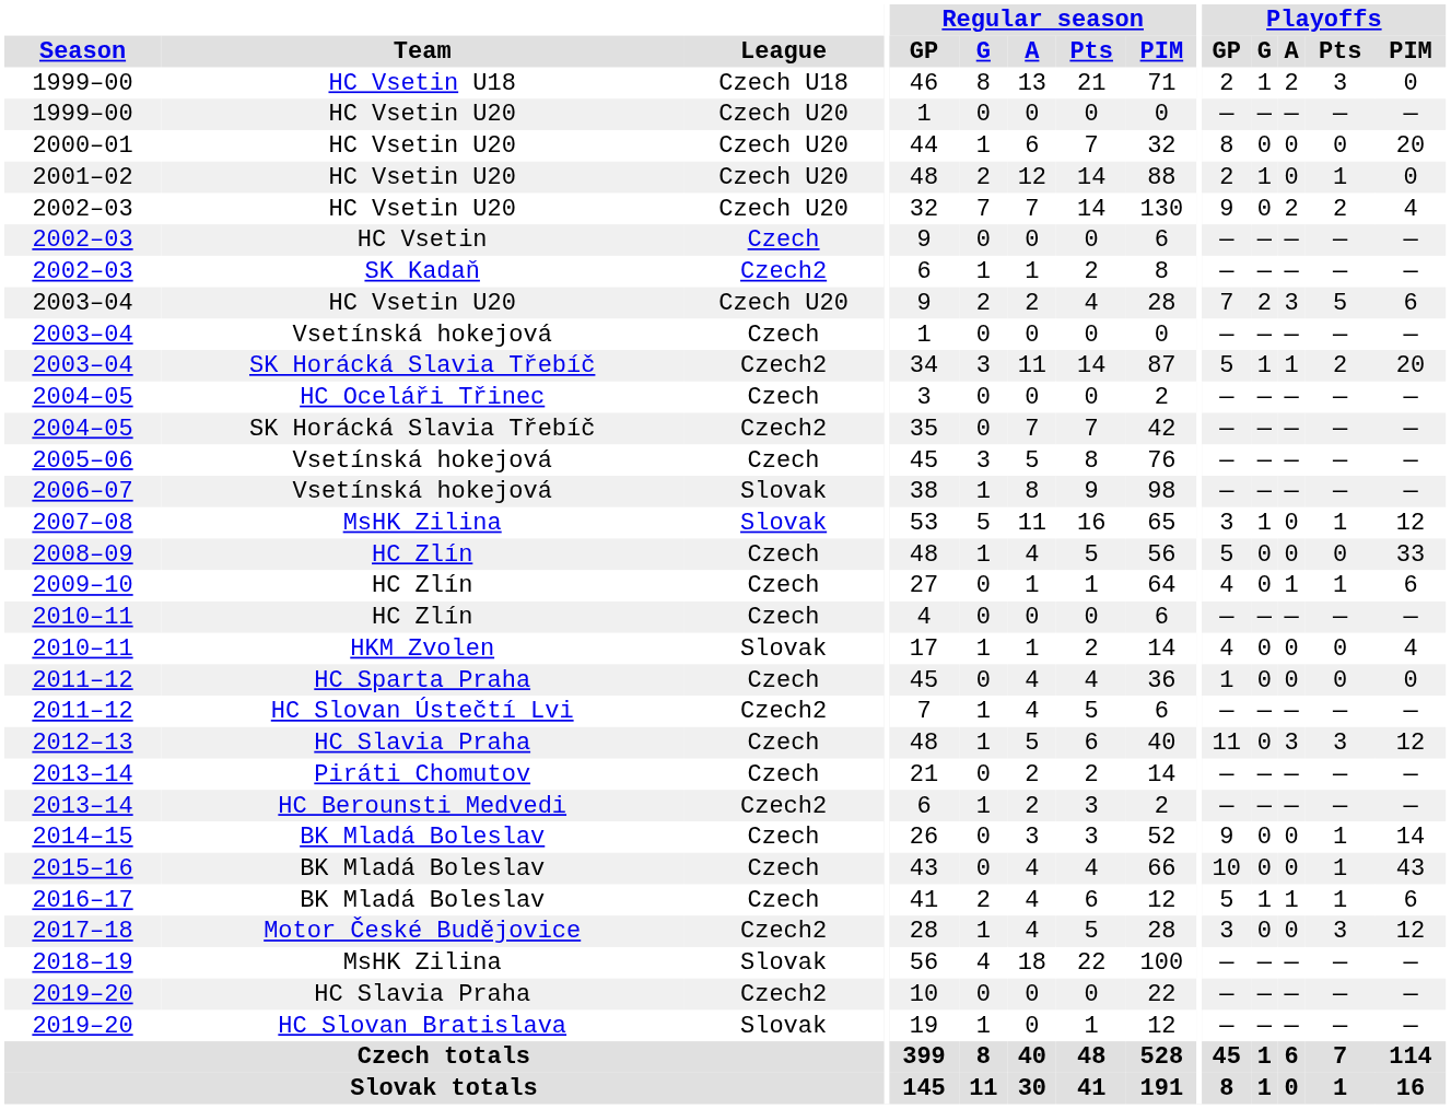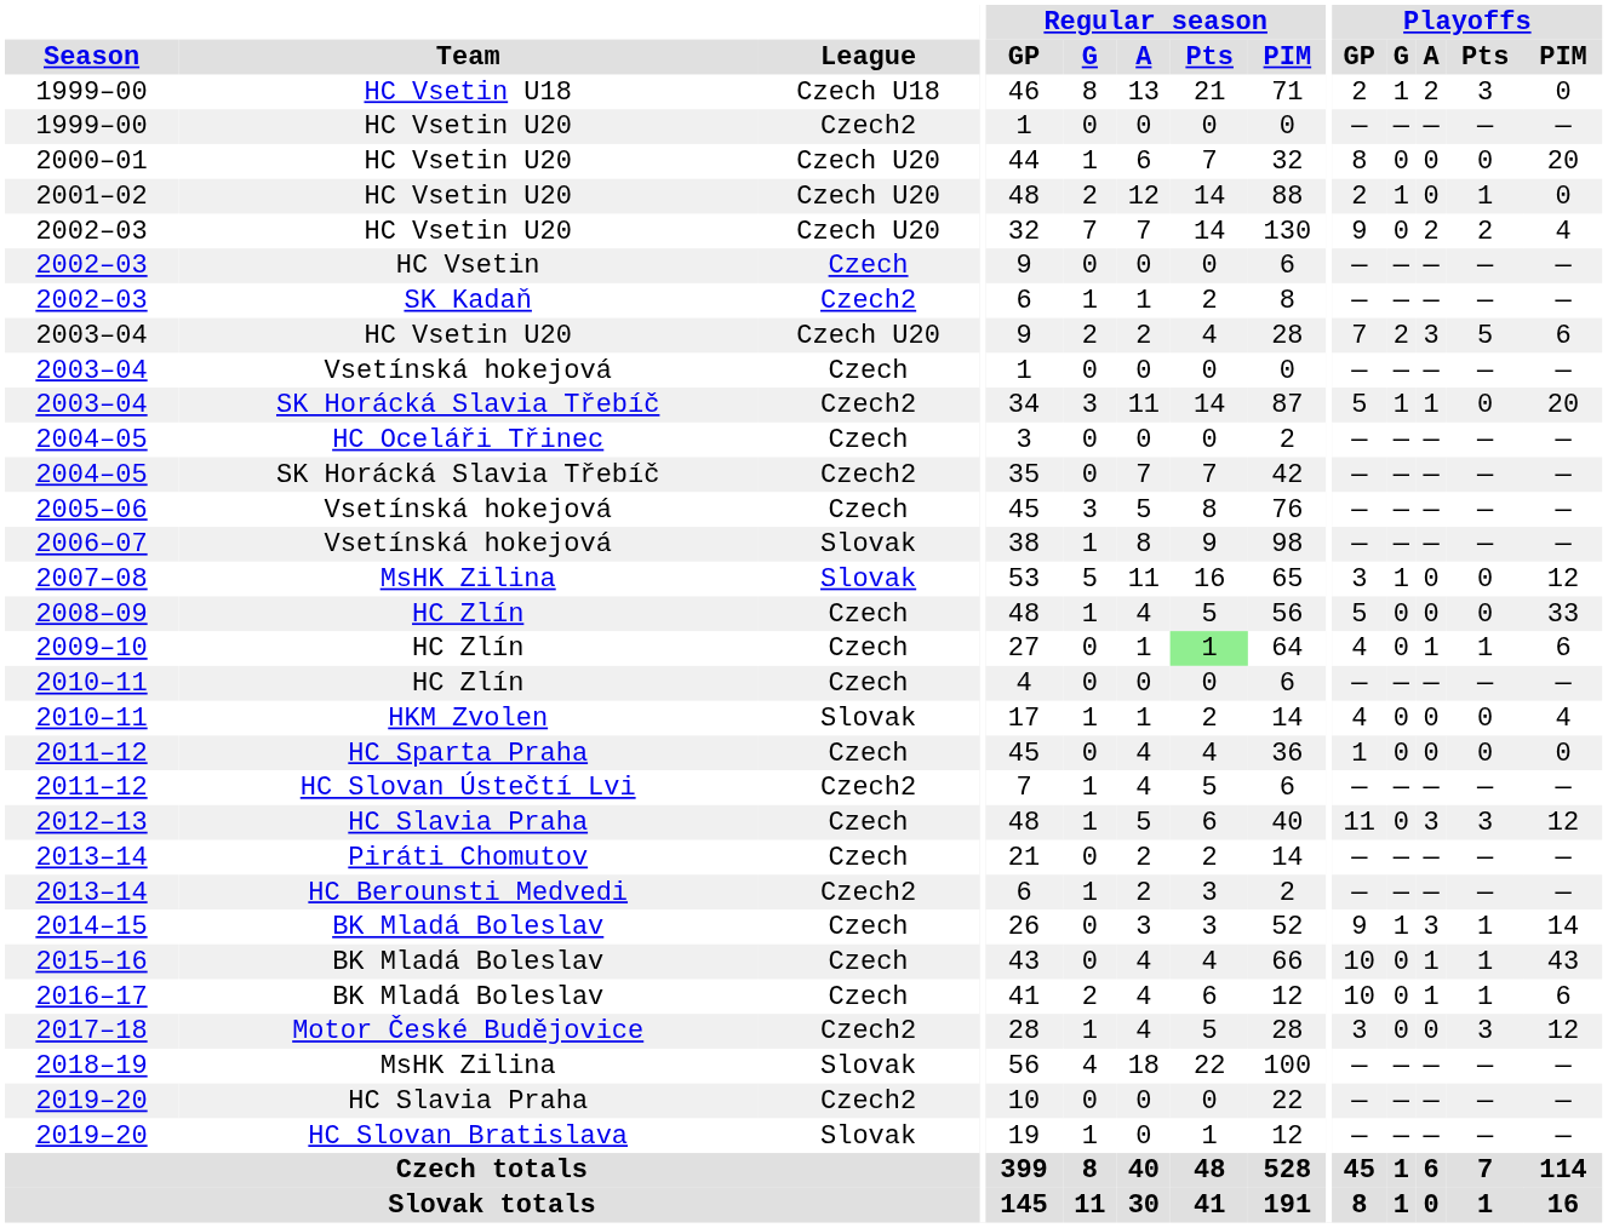 <table border="0" cellpadding="1" cellspacing="0" style="text-align:center; width:60em">
 <tr bgcolor="#e0e0e0">
 <th colspan="3" bgcolor="#ffffff"></th>
 <th rowspan="99" bgcolor="#ffffff"></th>
 <th colspan="5"><a href='#'>Regular season</a></th>
 <th rowspan="99" bgcolor="#ffffff"></th>
 <th colspan="5"><a href='#'>Playoffs</a></th>
 </tr>
 <tr bgcolor="#e0e0e0">
 <th><a href='#'>Season</a></th>
 <th>Team</th>
 <th>League</th>
 <th>GP</th>
 <th><a href='#'>G</a></th>
 <th><a href='#'>A</a></th>
 <th><a href='#'>Pts</a></th>
 <th><a href='#'>PIM</a></th>
 <th>GP</th>
 <th>G</th>
 <th>A</th>
 <th>Pts</th>
 <th>PIM</th>
 </tr>
 <tr>
 <td>1999–00</td>
 <td><a href='#'>HC Vsetin</a> U18</td>
 <td>Czech U18</td>
 <td>46</td>
 <td>8</td>
 <td>13</td>
 <td>21</td>
 <td>71</td>
 <td>2</td>
 <td>1</td>
 <td>2</td>
 <td>3</td>
 <td>0</td>
 </tr>
 <tr bgcolor="#f0f0f0">
 <td>1999–00</td>
 <td>HC Vsetin U20</td>
-<td>Czech U20</td>
+<td>Czech2</td>
 <td>1</td>
 <td>0</td>
 <td>0</td>
 <td>0</td>
 <td>0</td>
 <td>—</td>
 <td>—</td>
 <td>—</td>
 <td>—</td>
 <td>—</td>
 </tr>
 <tr>
 <td>2000–01</td>
 <td>HC Vsetin U20</td>
 <td>Czech U20</td>
 <td>44</td>
 <td>1</td>
 <td>6</td>
 <td>7</td>
 <td>32</td>
 <td>8</td>
 <td>0</td>
 <td>0</td>
 <td>0</td>
 <td>20</td>
 </tr>
 <tr bgcolor="#f0f0f0">
 <td>2001–02</td>
 <td>HC Vsetin U20</td>
 <td>Czech U20</td>
 <td>48</td>
 <td>2</td>
 <td>12</td>
 <td>14</td>
 <td>88</td>
 <td>2</td>
 <td>1</td>
 <td>0</td>
 <td>1</td>
 <td>0</td>
 </tr>
 <tr>
 <td>2002–03</td>
 <td>HC Vsetin U20</td>
 <td>Czech U20</td>
 <td>32</td>
 <td>7</td>
 <td>7</td>
 <td>14</td>
 <td>130</td>
 <td>9</td>
 <td>0</td>
 <td>2</td>
 <td>2</td>
 <td>4</td>
 </tr>
 <tr bgcolor="#f0f0f0">
 <td><a href='#'>2002–03</a></td>
 <td>HC Vsetin</td>
 <td><a href='#'>Czech</a></td>
 <td>9</td>
 <td>0</td>
 <td>0</td>
 <td>0</td>
 <td>6</td>
 <td>—</td>
 <td>—</td>
 <td>—</td>
 <td>—</td>
 <td>—</td>
 </tr>
 <tr>
 <td><a href='#'>2002–03</a></td>
 <td><a href='#'>SK Kadaň</a></td>
 <td><a href='#'>Czech2</a></td>
 <td>6</td>
 <td>1</td>
 <td>1</td>
 <td>2</td>
 <td>8</td>
 <td>—</td>
 <td>—</td>
 <td>—</td>
 <td>—</td>
 <td>—</td>
 </tr>
 <tr bgcolor="#f0f0f0">
 <td>2003–04</td>
 <td>HC Vsetin U20</td>
 <td>Czech U20</td>
 <td>9</td>
 <td>2</td>
 <td>2</td>
 <td>4</td>
 <td>28</td>
 <td>7</td>
 <td>2</td>
 <td>3</td>
 <td>5</td>
 <td>6</td>
 </tr>
 <tr>
 <td><a href='#'>2003–04</a></td>
 <td>Vsetínská hokejová</td>
 <td>Czech</td>
 <td>1</td>
 <td>0</td>
 <td>0</td>
 <td>0</td>
 <td>0</td>
 <td>—</td>
 <td>—</td>
 <td>—</td>
 <td>—</td>
 <td>—</td>
 </tr>
 <tr bgcolor="#f0f0f0">
 <td><a href='#'>2003–04</a></td>
 <td><a href='#'>SK Horácká Slavia Třebíč</a></td>
 <td>Czech2</td>
 <td>34</td>
 <td>3</td>
 <td>11</td>
 <td>14</td>
 <td>87</td>
 <td>5</td>
 <td>1</td>
 <td>1</td>
-<td>2</td>
+<td>0</td>
 <td>20</td>
 </tr>
 <tr>
 <td><a href='#'>2004–05</a></td>
 <td><a href='#'>HC Oceláři Třinec</a></td>
 <td>Czech</td>
 <td>3</td>
 <td>0</td>
 <td>0</td>
 <td>0</td>
 <td>2</td>
 <td>—</td>
 <td>—</td>
 <td>—</td>
 <td>—</td>
 <td>—</td>
 </tr>
 <tr bgcolor="#f0f0f0">
 <td><a href='#'>2004–05</a></td>
 <td>SK Horácká Slavia Třebíč</td>
 <td>Czech2</td>
 <td>35</td>
 <td>0</td>
 <td>7</td>
 <td>7</td>
 <td>42</td>
 <td>—</td>
 <td>—</td>
 <td>—</td>
 <td>—</td>
 <td>—</td>
 </tr>
 <tr>
 <td><a href='#'>2005–06</a></td>
 <td>Vsetínská hokejová</td>
 <td>Czech</td>
 <td>45</td>
 <td>3</td>
 <td>5</td>
 <td>8</td>
 <td>76</td>
 <td>—</td>
 <td>—</td>
 <td>—</td>
 <td>—</td>
 <td>—</td>
 </tr>
 <tr bgcolor="#f0f0f0">
 <td><a href='#'>2006–07</a></td>
 <td>Vsetínská hokejová</td>
 <td>Slovak</td>
 <td>38</td>
 <td>1</td>
 <td>8</td>
 <td>9</td>
 <td>98</td>
 <td>—</td>
 <td>—</td>
 <td>—</td>
 <td>—</td>
 <td>—</td>
 </tr>
 <tr>
 <td><a href='#'>2007–08</a></td>
 <td><a href='#'>MsHK Zilina</a></td>
 <td><a href='#'>Slovak</a></td>
 <td>53</td>
 <td>5</td>
 <td>11</td>
 <td>16</td>
 <td>65</td>
 <td>3</td>
 <td>1</td>
 <td>0</td>
-<td>1</td>
+<td>0</td>
 <td>12</td>
 </tr>
 <tr bgcolor="#f0f0f0">
 <td><a href='#'>2008–09</a></td>
 <td><a href='#'>HC Zlín</a></td>
 <td>Czech</td>
 <td>48</td>
 <td>1</td>
 <td>4</td>
 <td>5</td>
 <td>56</td>
 <td>5</td>
 <td>0</td>
 <td>0</td>
 <td>0</td>
 <td>33</td>
 </tr>
 <tr>
 <td><a href='#'>2009–10</a></td>
 <td>HC Zlín</td>
 <td>Czech</td>
 <td>27</td>
 <td>0</td>
 <td>1</td>
-<td>1</td>
+<td style="background: lightgreen;">1</td>
 <td>64</td>
 <td>4</td>
 <td>0</td>
 <td>1</td>
 <td>1</td>
 <td>6</td>
 </tr>
 <tr bgcolor="#f0f0f0">
 <td><a href='#'>2010–11</a></td>
 <td>HC Zlín</td>
 <td>Czech</td>
 <td>4</td>
 <td>0</td>
 <td>0</td>
 <td>0</td>
 <td>6</td>
 <td>—</td>
 <td>—</td>
 <td>—</td>
 <td>—</td>
 <td>—</td>
 </tr>
 <tr>
 <td><a href='#'>2010–11</a></td>
 <td><a href='#'>HKM Zvolen</a></td>
 <td>Slovak</td>
 <td>17</td>
 <td>1</td>
 <td>1</td>
 <td>2</td>
 <td>14</td>
 <td>4</td>
 <td>0</td>
 <td>0</td>
 <td>0</td>
 <td>4</td>
 </tr>
 <tr bgcolor="#f0f0f0">
 <td><a href='#'>2011–12</a></td>
 <td><a href='#'>HC Sparta Praha</a></td>
 <td>Czech</td>
 <td>45</td>
 <td>0</td>
 <td>4</td>
 <td>4</td>
 <td>36</td>
 <td>1</td>
 <td>0</td>
 <td>0</td>
 <td>0</td>
 <td>0</td>
 </tr>
 <tr>
 <td><a href='#'>2011–12</a></td>
 <td><a href='#'>HC Slovan Ústečtí Lvi</a></td>
 <td>Czech2</td>
 <td>7</td>
 <td>1</td>
 <td>4</td>
 <td>5</td>
 <td>6</td>
 <td>—</td>
 <td>—</td>
 <td>—</td>
 <td>—</td>
 <td>—</td>
 </tr>
 <tr bgcolor="#f0f0f0">
 <td><a href='#'>2012–13</a></td>
 <td><a href='#'>HC Slavia Praha</a></td>
 <td>Czech</td>
 <td>48</td>
 <td>1</td>
 <td>5</td>
 <td>6</td>
 <td>40</td>
 <td>11</td>
 <td>0</td>
 <td>3</td>
 <td>3</td>
 <td>12</td>
 </tr>
 <tr>
 <td><a href='#'>2013–14</a></td>
 <td><a href='#'>Piráti Chomutov</a></td>
 <td>Czech</td>
 <td>21</td>
 <td>0</td>
 <td>2</td>
 <td>2</td>
 <td>14</td>
 <td>—</td>
 <td>—</td>
 <td>—</td>
 <td>—</td>
 <td>—</td>
 </tr>
 <tr bgcolor="#f0f0f0">
 <td><a href='#'>2013–14</a></td>
 <td><a href='#'>HC Berounsti Medvedi</a></td>
 <td>Czech2</td>
 <td>6</td>
 <td>1</td>
 <td>2</td>
 <td>3</td>
 <td>2</td>
 <td>—</td>
 <td>—</td>
 <td>—</td>
 <td>—</td>
 <td>—</td>
 </tr>
 <tr>
 <td><a href='#'>2014–15</a></td>
 <td><a href='#'>BK Mladá Boleslav</a></td>
 <td>Czech</td>
 <td>26</td>
 <td>0</td>
 <td>3</td>
 <td>3</td>
 <td>52</td>
 <td>9</td>
-<td>0</td>
-<td>0</td>
+<td>1</td>
+<td>3</td>
 <td>1</td>
 <td>14</td>
 </tr>
 <tr bgcolor="#f0f0f0">
 <td><a href='#'>2015–16</a></td>
 <td>BK Mladá Boleslav</td>
 <td>Czech</td>
 <td>43</td>
 <td>0</td>
 <td>4</td>
 <td>4</td>
 <td>66</td>
 <td>10</td>
 <td>0</td>
-<td>0</td>
+<td>1</td>
 <td>1</td>
 <td>43</td>
 </tr>
 <tr>
 <td><a href='#'>2016–17</a></td>
 <td>BK Mladá Boleslav</td>
 <td>Czech</td>
 <td>41</td>
 <td>2</td>
 <td>4</td>
 <td>6</td>
 <td>12</td>
-<td>5</td>
-<td>1</td>
+<td>10</td>
+<td>0</td>
 <td>1</td>
 <td>1</td>
 <td>6</td>
 </tr>
 <tr bgcolor="#f0f0f0">
 <td><a href='#'>2017–18</a></td>
 <td><a href='#'>Motor České Budějovice</a></td>
 <td>Czech2</td>
 <td>28</td>
 <td>1</td>
 <td>4</td>
 <td>5</td>
 <td>28</td>
 <td>3</td>
 <td>0</td>
 <td>0</td>
 <td>3</td>
 <td>12</td>
 </tr>
 <tr>
 <td><a href='#'>2018–19</a></td>
 <td>MsHK Zilina</td>
 <td>Slovak</td>
 <td>56</td>
 <td>4</td>
 <td>18</td>
 <td>22</td>
 <td>100</td>
 <td>—</td>
 <td>—</td>
 <td>—</td>
 <td>—</td>
 <td>—</td>
 </tr>
 <tr bgcolor="#f0f0f0">
 <td><a href='#'>2019–20</a></td>
 <td>HC Slavia Praha</td>
 <td>Czech2</td>
 <td>10</td>
 <td>0</td>
 <td>0</td>
 <td>0</td>
 <td>22</td>
 <td>—</td>
 <td>—</td>
 <td>—</td>
 <td>—</td>
 <td>—</td>
 </tr>
 <tr>
 <td><a href='#'>2019–20</a></td>
 <td><a href='#'>HC Slovan Bratislava</a></td>
 <td>Slovak</td>
 <td>19</td>
 <td>1</td>
 <td>0</td>
 <td>1</td>
 <td>12</td>
 <td>—</td>
 <td>—</td>
 <td>—</td>
 <td>—</td>
 <td>—</td>
 </tr>
 <tr>
 </tr>
 <tr ALIGN="center" bgcolor="#e0e0e0">
 <th colspan="3">Czech totals</th>
 <th ALIGN="center">399</th>
 <th ALIGN="center">8</th>
 <th ALIGN="center">40</th>
 <th ALIGN="center">48</th>
 <th ALIGN="center">528</th>
 <th ALIGN="center">45</th>
 <th ALIGN="center">1</th>
 <th ALIGN="center">6</th>
 <th ALIGN="center">7</th>
 <th ALIGN="center">114</th>
 </tr>
 <tr>
 </tr>
 <tr ALIGN="center" bgcolor="#e0e0e0">
 <th colspan="3">Slovak totals</th>
 <th ALIGN="center">145</th>
 <th ALIGN="center">11</th>
 <th ALIGN="center">30</th>
 <th ALIGN="center">41</th>
 <th ALIGN="center">191</th>
 <th ALIGN="center">8</th>
 <th ALIGN="center">1</th>
 <th ALIGN="center">0</th>
 <th ALIGN="center">1</th>
 <th ALIGN="center">16</th>
 </tr>
 </table>
